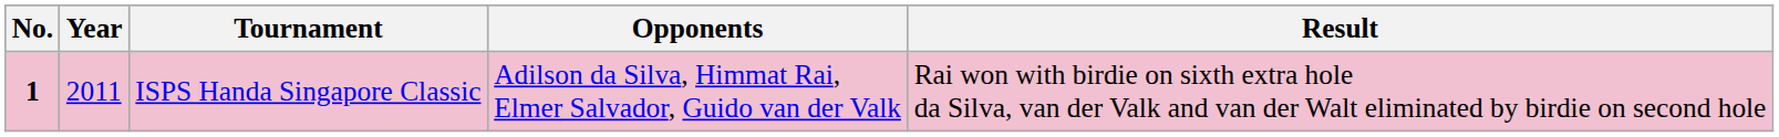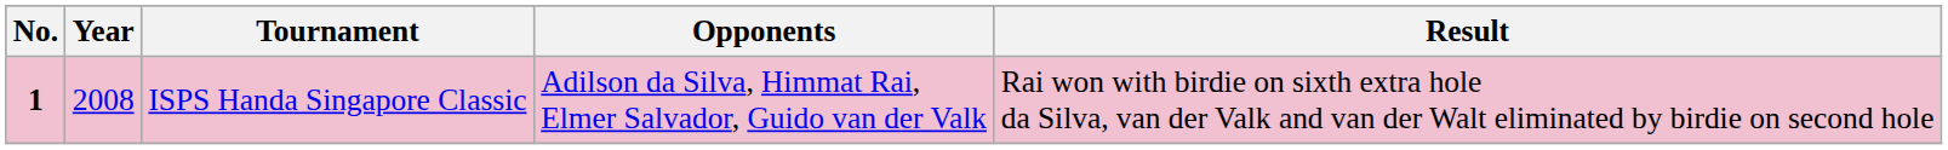 <table class="wikitable" style="font-size:95%;">
 <tr>
 <th>No.</th>
 <th>Year</th>
 <th>Tournament</th>
 <th>Opponents</th>
 <th>Result</th>
 </tr>
 <tr style="background:#F2C1D1;">
 <td align=center><strong>1</strong></td>
-<td><a href='#'>2011</a></td>
+<td><a href='#'>2008</a></td>
 <td><a href='#'>ISPS Handa Singapore Classic</a></td>
 <td> <a href='#'>Adilson da Silva</a>,  <a href='#'>Himmat Rai</a>,<br> <a href='#'>Elmer Salvador</a>,  <a href='#'>Guido van der Valk</a></td>
 <td>Rai won with birdie on sixth extra hole<br>da Silva, van der Valk and van der Walt eliminated by birdie on second hole</td>
 </tr>
 </table>
